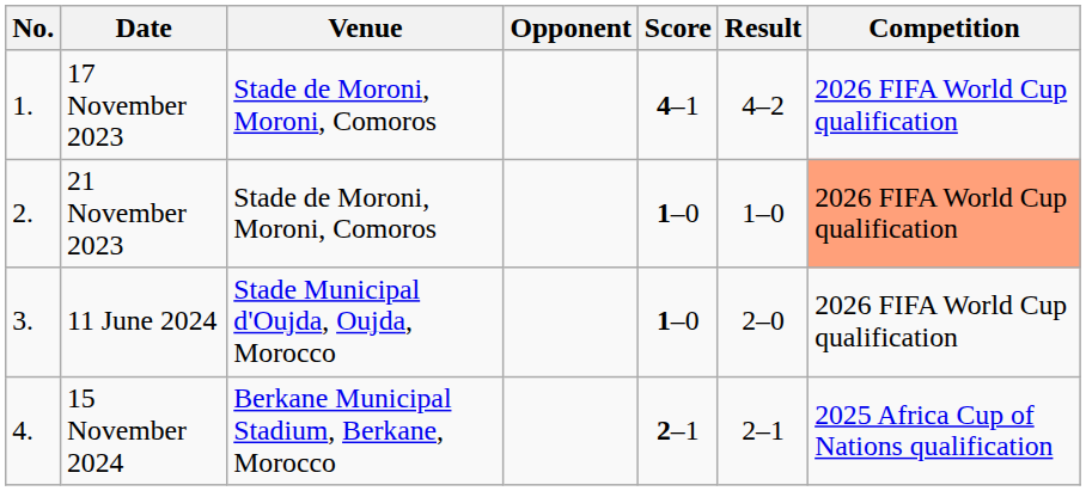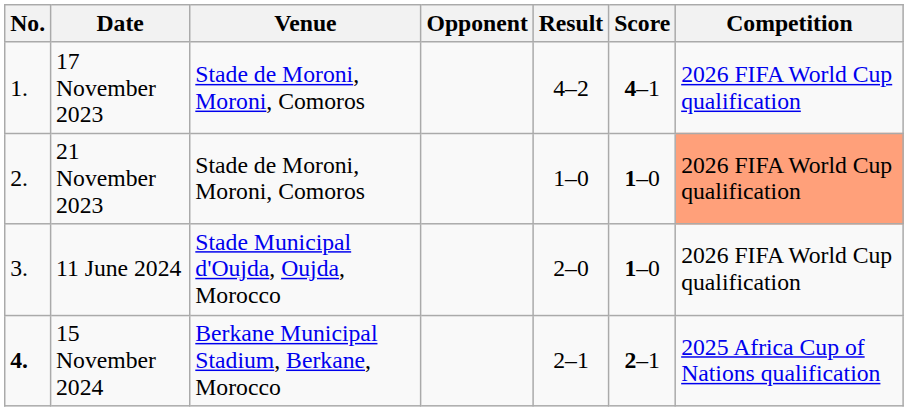 <table class="wikitable">
 <tr>
 <th>No.</th>
 <th>Date</th>
 <th>Venue</th>
 <th>Opponent</th>
+<th>Result</th>
 <th>Score</th>
-<th>Result</th>
 <th>Competition</th>
 </tr>
 <tr>
 <td>1.</td>
 <td>17 November 2023</td>
 <td><a href='#'>Stade de Moroni</a>, <a href='#'>Moroni</a>, Comoros</td>
 <td></td>
+<td align=center>4–2</td>
 <td align=center><strong>4</strong>–1</td>
-<td align=center>4–2</td>
 <td><a href='#'>2026 FIFA World Cup qualification</a></td>
 </tr>
 <tr>
 <td>2.</td>
 <td>21 November 2023</td>
 <td>Stade de Moroni, Moroni, Comoros</td>
 <td></td>
+<td align=center>1–0</td>
 <td align=center><strong>1</strong>–0</td>
-<td align=center>1–0</td>
 <td style="background: lightsalmon;">2026 FIFA World Cup qualification</td>
 </tr>
 <tr>
 <td>3.</td>
 <td>11 June 2024</td>
 <td><a href='#'>Stade Municipal d'Oujda</a>, <a href='#'>Oujda</a>, Morocco</td>
 <td></td>
+<td align="center">2–0</td>
 <td align="center"><strong>1</strong>–0</td>
-<td align="center">2–0</td>
 <td>2026 FIFA World Cup qualification</td>
 </tr>
 <tr>
-<td>4.</td>
+<td><strong>4.</strong></td>
 <td>15 November 2024</td>
 <td><a href='#'>Berkane Municipal Stadium</a>, <a href='#'>Berkane</a>, Morocco</td>
 <td></td>
+<td align="center">2–1</td>
 <td align="center"><strong>2</strong>–1</td>
-<td align="center">2–1</td>
 <td><a href='#'>2025 Africa Cup of Nations qualification</a></td>
 </tr>
 </table>
